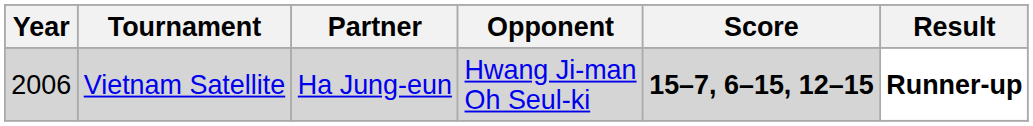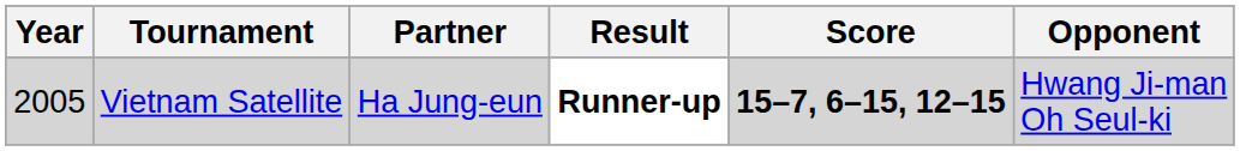 <table class="sortable wikitable" style="font-size: 90%;">
 <tr>
 <th>Year</th>
 <th>Tournament</th>
 <th>Partner</th>
+<th>Result</th>
+<th>Score</th>
 <th>Opponent</th>
-<th>Score</th>
-<th>Result</th>
 </tr>
 <tr style="background:#D5D5D5">
-<td align="center">2006</td>
+<td align="center">2005</td>
 <td align="left"><a href='#'>Vietnam Satellite</a></td>
 <td align="left"> <a href='#'>Ha Jung-eun</a></td>
+<td style="text-align:left; background:white"> <strong>Runner-up</strong></td>
+<td align="left"><strong>15–7, 6–15, 12–15</strong></td>
 <td align="left"> <a href='#'>Hwang Ji-man</a> <br>  <a href='#'>Oh Seul-ki</a></td>
-<td align="left"><strong>15–7, 6–15, 12–15</strong></td>
-<td style="text-align:left; background:white"> <strong>Runner-up</strong></td>
 </tr>
 </table>
